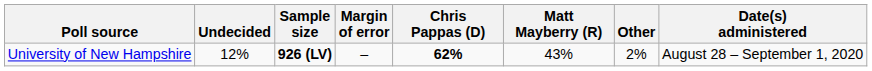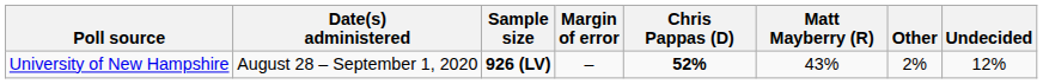 <table class="wikitable" style="font-size:90%;text-align:center;">
 <tr valign=bottom>
 <th>Poll source</th>
-<th>Undecided</th>
+<th>Date(s)<br>administered</th>
 <th>Sample<br>size</th>
 <th>Margin<br>of error</th>
 <th style="width:105px">Chris<br>Pappas (D)</th>
 <th style="width:105px">Matt<br>Mayberry (R)</th>
 <th>Other</th>
-<th>Date(s)<br>administered</th>
+<th>Undecided</th>
 </tr>
 <tr>
 <td style="text-align:left;"><a href='#'>University of New Hampshire</a></td>
-<td>12%</td>
+<td>August 28 – September 1, 2020</td>
 <td><strong>926 (LV)</strong></td>
 <td>–</td>
-<td><strong>62%</strong></td>
+<td><strong>52%</strong></td>
 <td>43%</td>
 <td>2%</td>
-<td>August 28 – September 1, 2020</td>
+<td>12%</td>
 </tr>
 </table>
